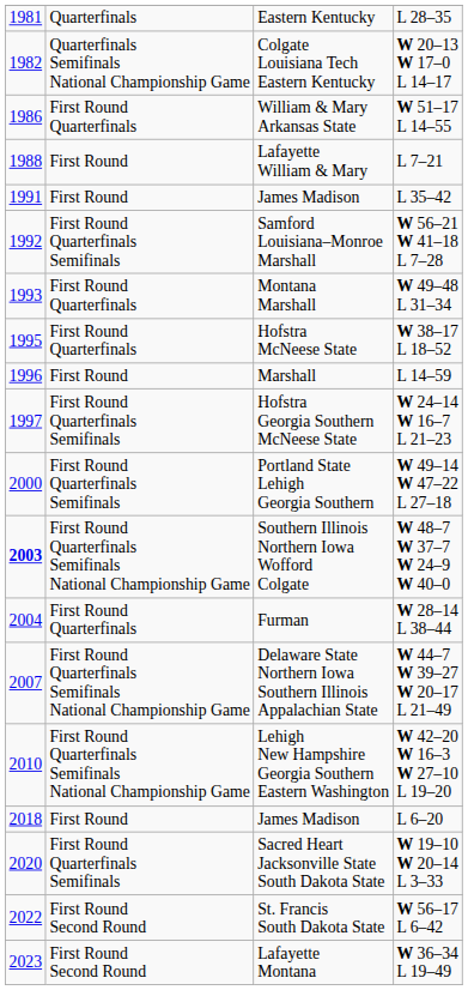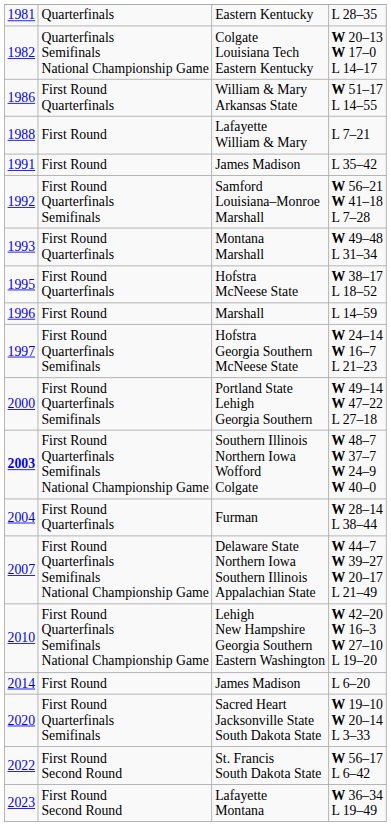 <table class="wikitable">
 <tr>
 </tr>
 <tr>
 <td><a href='#'>1981</a></td>
 <td>Quarterfinals</td>
 <td>Eastern Kentucky</td>
 <td>L 28–35</td>
 </tr>
 <tr>
 <td><a href='#'>1982</a></td>
 <td>Quarterfinals<br>Semifinals<br>National Championship Game</td>
 <td>Colgate<br>Louisiana Tech<br>Eastern Kentucky</td>
 <td><strong>W</strong> 20–13<br><strong>W</strong> 17–0<br>L 14–17</td>
 </tr>
 <tr>
 <td><a href='#'>1986</a></td>
 <td>First Round<br>Quarterfinals</td>
 <td>William & Mary<br>Arkansas State</td>
 <td><strong>W</strong> 51–17<br>L 14–55</td>
 </tr>
 <tr>
 <td><a href='#'>1988</a></td>
 <td>First Round</td>
 <td>Lafayette<br>William & Mary</td>
 <td>L 7–21</td>
 </tr>
 <tr>
 <td><a href='#'>1991</a></td>
 <td>First Round</td>
 <td>James Madison</td>
 <td>L 35–42</td>
 </tr>
 <tr>
 <td><a href='#'>1992</a></td>
 <td>First Round<br>Quarterfinals<br>Semifinals</td>
 <td>Samford<br>Louisiana–Monroe<br>Marshall</td>
 <td><strong>W</strong> 56–21<br><strong>W</strong> 41–18<br>L 7–28</td>
 </tr>
 <tr>
 <td><a href='#'>1993</a></td>
 <td>First Round<br>Quarterfinals</td>
 <td>Montana<br>Marshall</td>
 <td><strong>W</strong> 49–48<br>L 31–34</td>
 </tr>
 <tr>
 <td><a href='#'>1995</a></td>
 <td>First Round<br>Quarterfinals</td>
 <td>Hofstra<br>McNeese State</td>
 <td><strong>W</strong> 38–17<br>L 18–52</td>
 </tr>
 <tr>
 <td><a href='#'>1996</a></td>
 <td>First Round</td>
 <td>Marshall</td>
 <td>L 14–59</td>
 </tr>
 <tr>
 <td><a href='#'>1997</a></td>
 <td>First Round<br>Quarterfinals<br>Semifinals</td>
 <td>Hofstra<br>Georgia Southern<br>McNeese State</td>
 <td><strong>W</strong> 24–14<br><strong>W</strong> 16–7<br>L 21–23</td>
 </tr>
 <tr>
 <td><a href='#'>2000</a></td>
 <td>First Round<br>Quarterfinals<br>Semifinals</td>
 <td>Portland State<br>Lehigh<br>Georgia Southern</td>
 <td><strong>W</strong> 49–14<br><strong>W</strong> 47–22<br>L 27–18</td>
 </tr>
 <tr>
 <td><strong><a href='#'>2003</a></strong></td>
 <td>First Round<br>Quarterfinals<br>Semifinals<br>National Championship Game</td>
 <td>Southern Illinois<br>Northern Iowa<br>Wofford<br>Colgate</td>
 <td><strong>W</strong> 48–7<br><strong>W</strong> 37–7<br><strong>W</strong> 24–9<br><strong>W</strong> 40–0</td>
 </tr>
 <tr>
 <td><a href='#'>2004</a></td>
 <td>First Round<br>Quarterfinals</td>
 <td>Furman</td>
 <td><strong>W</strong> 28–14<br>L 38–44</td>
 </tr>
 <tr>
 <td><a href='#'>2007</a></td>
 <td>First Round<br>Quarterfinals<br>Semifinals<br>National Championship Game</td>
 <td>Delaware State<br>Northern Iowa<br>Southern Illinois<br>Appalachian State</td>
 <td><strong>W</strong> 44–7<br><strong>W</strong> 39–27<br><strong>W</strong> 20–17<br>L 21–49</td>
 </tr>
 <tr>
 <td><a href='#'>2010</a></td>
 <td>First Round<br>Quarterfinals<br>Semifinals<br>National Championship Game</td>
 <td>Lehigh<br>New Hampshire<br>Georgia Southern<br>Eastern Washington</td>
 <td><strong>W</strong> 42–20<br><strong>W</strong> 16–3<br><strong>W</strong> 27–10<br>L 19–20</td>
 </tr>
 <tr>
-<td><a href='#'>2018</a></td>
+<td><a href='#'>2014</a></td>
 <td>First Round</td>
 <td>James Madison</td>
 <td>L 6–20</td>
 </tr>
 <tr>
 <td><a href='#'>2020</a></td>
 <td>First Round<br>Quarterfinals<br>Semifinals</td>
 <td>Sacred Heart<br>Jacksonville State<br>South Dakota State</td>
 <td><strong>W</strong> 19–10<br><strong>W</strong> 20–14<br>L 3–33</td>
 </tr>
 <tr>
 <td><a href='#'>2022</a></td>
 <td>First Round<br>Second Round</td>
 <td>St. Francis<br>South Dakota State</td>
 <td><strong>W</strong> 56–17<br>L 6–42</td>
 </tr>
 <tr>
 <td><a href='#'>2023</a></td>
 <td>First Round<br>Second Round</td>
 <td>Lafayette<br>Montana</td>
 <td><strong>W</strong> 36–34<br>L 19–49</td>
 </tr>
 </table>
